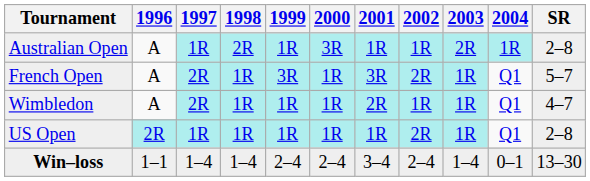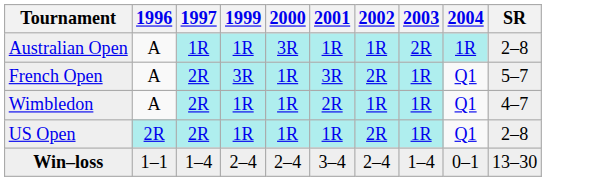 <table class="wikitable">
 <tr>
 <th>Tournament</th>
 <th><a href='#'>1996</a></th>
 <th><a href='#'>1997</a></th>
-<th><a href='#'>1998</a></th>
 <th><a href='#'>1999</a></th>
 <th><a href='#'>2000</a></th>
 <th><a href='#'>2001</a></th>
 <th><a href='#'>2002</a></th>
 <th><a href='#'>2003</a></th>
 <th><a href='#'>2004</a></th>
 <th Career W–L>SR</th>
 </tr>
 <tr>
 <td style="background:#efefef;"><a href='#'>Australian Open</a></td>
 <td align="center">A</td>
 <td align="center" style="background:#afeeee;"><a href='#'>1R</a></td>
-<td align="center" style="background:#afeeee;"><a href='#'>2R</a></td>
 <td align="center" style="background:#afeeee;"><a href='#'>1R</a></td>
 <td align="center" style="background:#afeeee;"><a href='#'>3R</a></td>
 <td align="center" style="background:#afeeee;"><a href='#'>1R</a></td>
 <td align="center" style="background:#afeeee;"><a href='#'>1R</a></td>
 <td align="center" style="background:#afeeee;"><a href='#'>2R</a></td>
 <td align="center" style="background:#afeeee;"><a href='#'>1R</a></td>
 <td align="center" style="background:#EFEFEF;">2–8</td>
 </tr>
 <tr>
 <td style="background:#efefef;"><a href='#'>French Open</a></td>
 <td align="center">A</td>
 <td align="center" style="background:#afeeee;"><a href='#'>2R</a></td>
-<td align="center" style="background:#afeeee;"><a href='#'>1R</a></td>
 <td align="center" style="background:#afeeee;"><a href='#'>3R</a></td>
 <td align="center" style="background:#afeeee;"><a href='#'>1R</a></td>
 <td align="center" style="background:#afeeee;"><a href='#'>3R</a></td>
 <td align="center" style="background:#afeeee;"><a href='#'>2R</a></td>
 <td align="center" style="background:#afeeee;"><a href='#'>1R</a></td>
 <td align="center"><a href='#'>Q1</a></td>
 <td align="center" style="background:#EFEFEF;">5–7</td>
 </tr>
 <tr>
 <td style="background:#efefef;"><a href='#'>Wimbledon</a></td>
 <td align="center">A</td>
 <td align="center" style="background:#afeeee;"><a href='#'>2R</a></td>
 <td align="center" style="background:#afeeee;"><a href='#'>1R</a></td>
 <td align="center" style="background:#afeeee;"><a href='#'>1R</a></td>
-<td align="center" style="background:#afeeee;"><a href='#'>1R</a></td>
 <td align="center" style="background:#afeeee;"><a href='#'>2R</a></td>
 <td align="center" style="background:#afeeee;"><a href='#'>1R</a></td>
 <td align="center" style="background:#afeeee;"><a href='#'>1R</a></td>
 <td align="center"><a href='#'>Q1</a></td>
 <td align="center" style="background:#EFEFEF;">4–7</td>
 </tr>
 <tr>
 <td style="background:#EFEFEF;"><a href='#'>US Open</a></td>
 <td align="center" style="background:#afeeee;"><a href='#'>2R</a></td>
-<td align="center" style="background:#afeeee;"><a href='#'>1R</a></td>
-<td align="center" style="background:#afeeee;"><a href='#'>1R</a></td>
+<td align="center" style="background:#afeeee;"><a href='#'>2R</a></td>
 <td align="center" style="background:#afeeee;"><a href='#'>1R</a></td>
 <td align="center" style="background:#afeeee;"><a href='#'>1R</a></td>
 <td align="center" style="background:#afeeee;"><a href='#'>1R</a></td>
 <td align="center" style="background:#afeeee;"><a href='#'>2R</a></td>
 <td align="center" style="background:#afeeee;"><a href='#'>1R</a></td>
 <td align="center"><a href='#'>Q1</a></td>
 <td align="center" style="background:#EFEFEF;">2–8</td>
 </tr>
 <tr>
 <th style="background:#EFEFEF;">Win–loss</th>
 <td align="center" style="background:#EFEFEF;">1–1</td>
 <td align="center" style="background:#EFEFEF;">1–4</td>
-<td align="center" style="background:#EFEFEF;">1–4</td>
 <td align="center" style="background:#EFEFEF;">2–4</td>
 <td align="center" style="background:#EFEFEF;">2–4</td>
 <td align="center" style="background:#EFEFEF;">3–4</td>
 <td align="center" style="background:#EFEFEF;">2–4</td>
 <td align="center" style="background:#EFEFEF;">1–4</td>
 <td align="center" style="background:#EFEFEF;">0–1</td>
 <td align="center" style="background:#EFEFEF;">13–30</td>
 </tr>
 </table>
